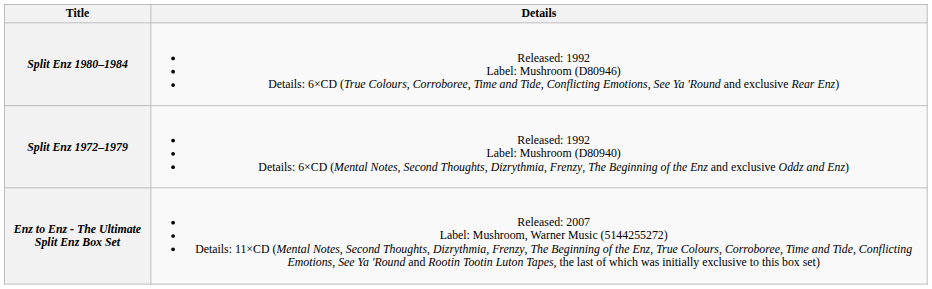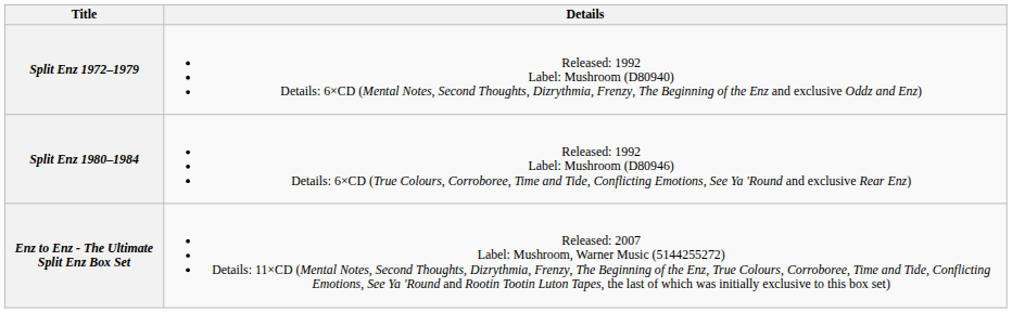 <table class="wikitable plainrowheaders" style="text-align:center;" border="1">
 <tr>
 <th>Title</th>
 <th>Details</th>
 </tr>
 <tr>
+<th scope="row"><em>Split Enz 1972–1979</em></th>
+<td><br><ul><li>Released: 1992</li><li>Label: Mushroom (D80940)</li><li>Details: 6×CD (<em>Mental Notes</em>, <em>Second Thoughts</em>, <em>Dizrythmia</em>, <em>Frenzy</em>, <em>The Beginning of the Enz</em> and exclusive <em>Oddz and Enz</em>)</li></ul></td>
+</tr>
+<tr>
 <th scope="row"><em>Split Enz 1980–1984</em></th>
 <td><br><ul><li>Released: 1992</li><li>Label: Mushroom (D80946)</li><li>Details: 6×CD (<em>True Colours</em>, <em>Corroboree</em>, <em>Time and Tide</em>, <em>Conflicting Emotions</em>, <em>See Ya 'Round</em> and exclusive <em>Rear Enz</em>)</li></ul></td>
-</tr>
-<tr>
-<th scope="row"><em>Split Enz 1972–1979</em></th>
-<td><br><ul><li>Released: 1992</li><li>Label: Mushroom (D80940)</li><li>Details: 6×CD (<em>Mental Notes</em>, <em>Second Thoughts</em>, <em>Dizrythmia</em>, <em>Frenzy</em>, <em>The Beginning of the Enz</em> and exclusive <em>Oddz and Enz</em>)</li></ul></td>
 </tr>
 <tr>
 <th scope="row"><em>Enz to Enz - The Ultimate Split Enz Box Set</em></th>
 <td><br><ul><li>Released: 2007</li><li>Label: Mushroom, Warner Music (5144255272)</li><li>Details: 11×CD (<em>Mental Notes</em>, <em>Second Thoughts</em>, <em>Dizrythmia</em>, <em>Frenzy</em>, <em>The Beginning of the Enz</em>, <em>True Colours</em>, <em>Corroboree</em>, <em>Time and Tide</em>, <em>Conflicting Emotions</em>, <em>See Ya 'Round</em> and <em>Rootin Tootin Luton Tapes</em>, the last of which was initially exclusive to this box set)</li></ul></td>
 </tr>
 </table>
